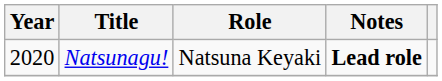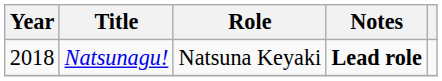 <table class="wikitable">
 <tr>
 <th>Year</th>
 <th>Title</th>
 <th>Role</th>
 <th>Notes</th>
 <th></th>
 </tr>
 <tr>
-<td>2020</td>
+<td>2018</td>
 <td><em><a href='#'>Natsunagu!</a></em></td>
 <td>Natsuna Keyaki</td>
 <td><strong>Lead role</strong></td>
 <td></td>
 </tr>
 <tr>
 </tr>
 </table>
